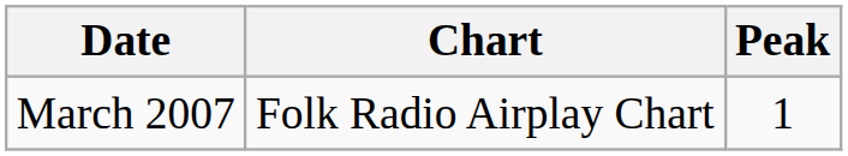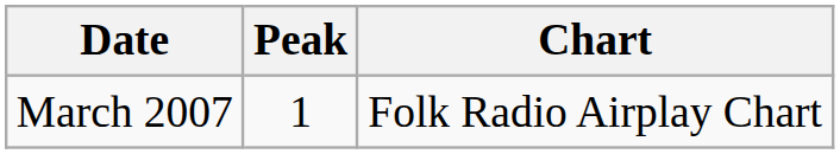 <table class="wikitable" style="text-align:center">
 <tr>
 <th>Date</th>
+<th>Peak</th>
 <th>Chart</th>
-<th>Peak</th>
 </tr>
 <tr>
 <td>March 2007</td>
+<td>1</td>
 <td>Folk Radio Airplay Chart</td>
-<td>1</td>
 </tr>
 </table>
